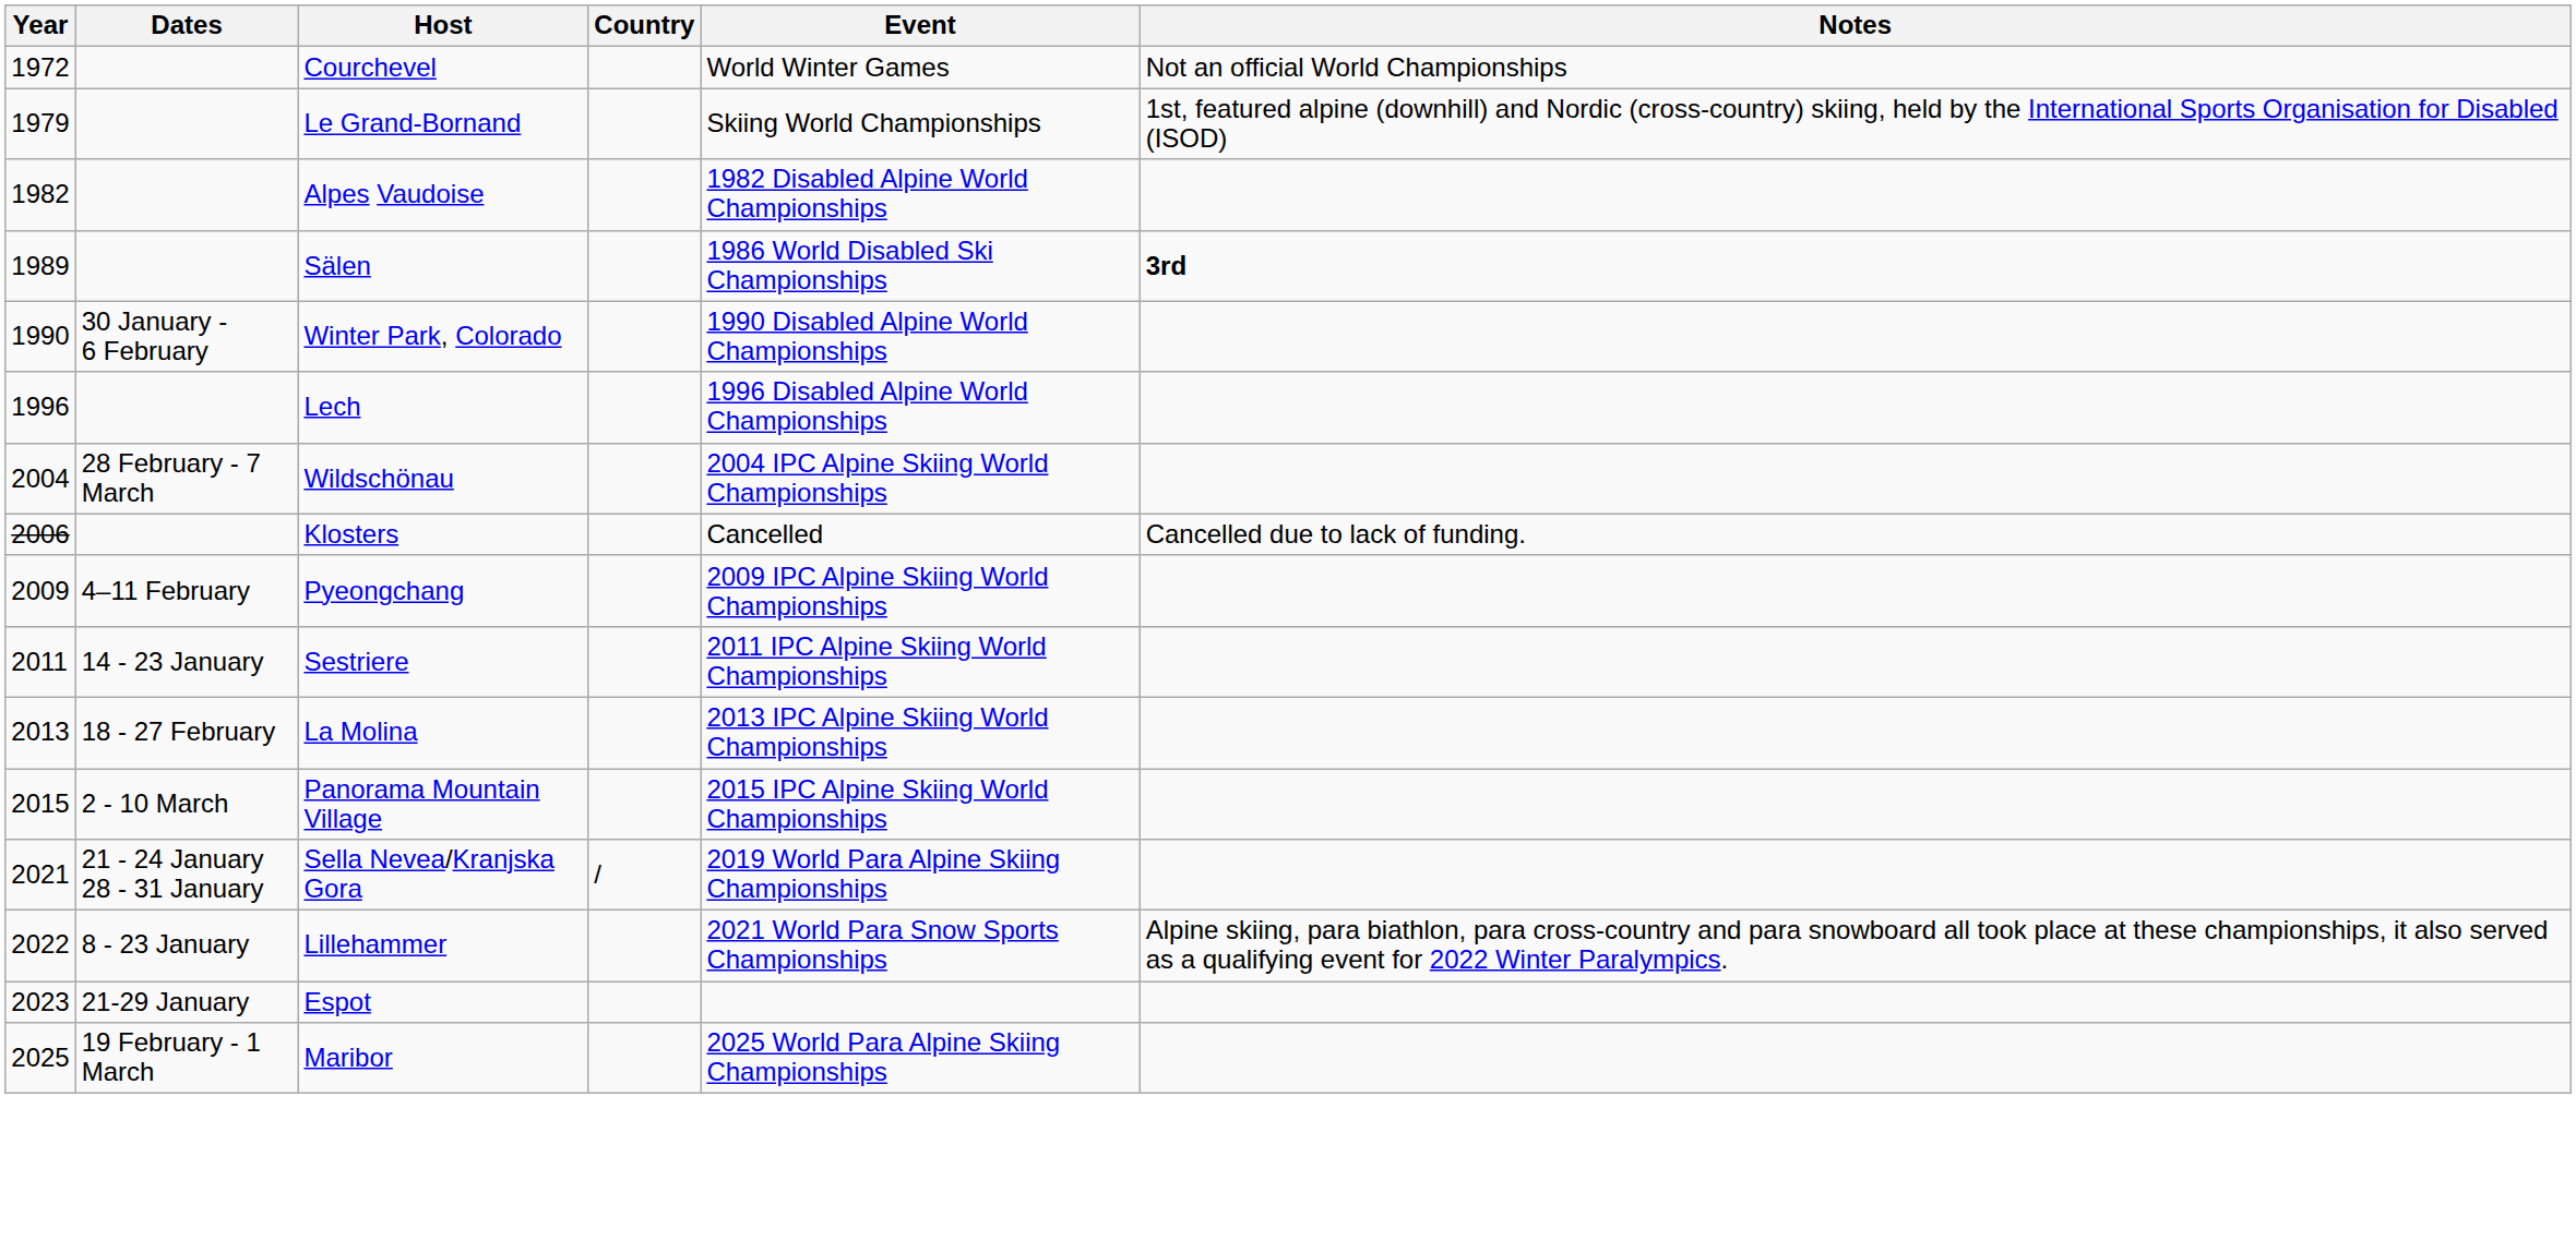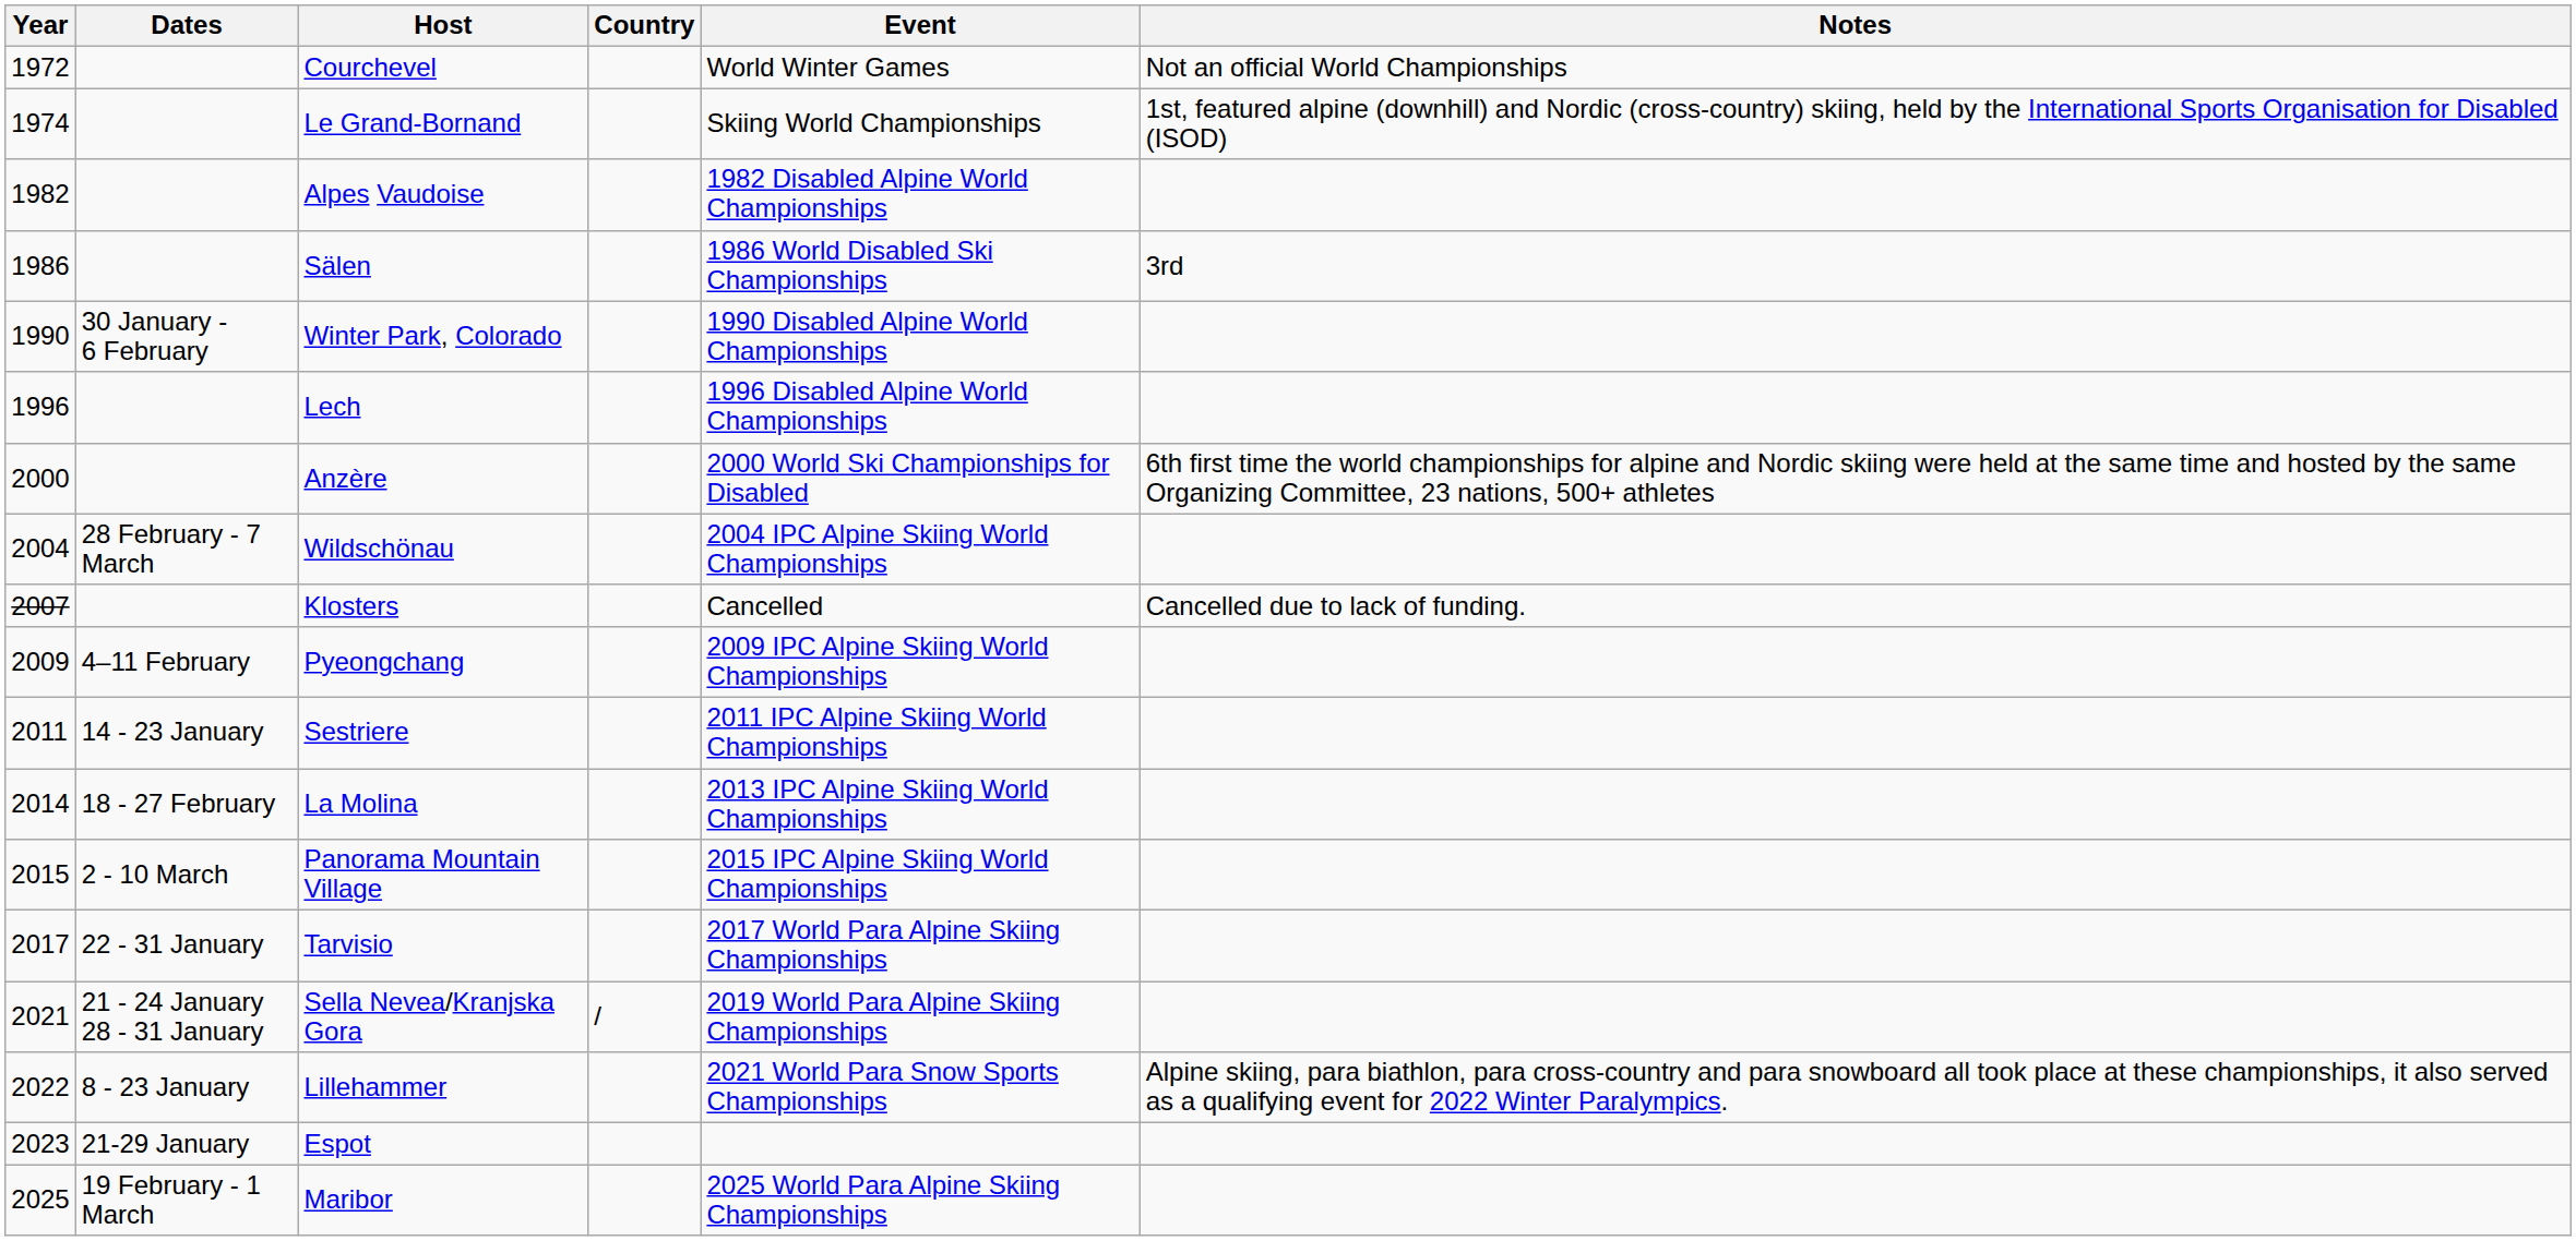 <table class="wikitable">
 <tr>
 <th>Year</th>
 <th>Dates</th>
 <th>Host</th>
 <th>Country</th>
 <th>Event</th>
 <th>Notes</th>
 </tr>
 <tr>
 <td>1972</td>
 <td></td>
 <td><a href='#'>Courchevel</a></td>
 <td></td>
 <td>World Winter Games</td>
 <td>Not an official World Championships</td>
 </tr>
 <tr>
-<td>1979</td>
+<td>1974</td>
 <td></td>
 <td><a href='#'>Le Grand-Bornand</a></td>
 <td></td>
 <td>Skiing World Championships</td>
 <td>1st, featured alpine (downhill) and Nordic (cross-country) skiing, held by the <a href='#'>International Sports Organisation for Disabled</a> (ISOD)</td>
 </tr>
 <tr>
 <td>1982</td>
 <td></td>
 <td><a href='#'>Alpes</a> <a href='#'>Vaudoise</a></td>
 <td></td>
 <td><a href='#'>1982 Disabled Alpine World Championships</a></td>
 <td></td>
 </tr>
 <tr>
-<td>1989</td>
+<td>1986</td>
 <td></td>
 <td><a href='#'>Sälen</a></td>
 <td></td>
 <td><a href='#'>1986 World Disabled Ski Championships</a></td>
-<td><strong> 3rd </strong></td>
+<td> 3rd </td>
 </tr>
 <tr>
 <td>1990</td>
 <td>30 January - <br> 6 February</td>
 <td><a href='#'>Winter Park</a>, <a href='#'>Colorado</a></td>
 <td></td>
 <td><a href='#'>1990 Disabled Alpine World Championships</a></td>
 <td></td>
 </tr>
 <tr>
 <td>1996</td>
 <td></td>
 <td><a href='#'>Lech</a></td>
 <td></td>
 <td><a href='#'>1996 Disabled Alpine World Championships</a></td>
 <td></td>
 </tr>
 <tr>
+<td>2000</td>
+<td></td>
+<td><a href='#'>Anzère</a></td>
+<td></td>
+<td><a href='#'>2000 World Ski Championships for Disabled</a></td>
+<td>6th first time the world championships for alpine and Nordic skiing were held at the same time and hosted by the same Organizing Committee, 23 nations, 500+ athletes  </td>
+</tr>
+<tr>
 <td>2004</td>
 <td>28 February - 7 March</td>
 <td><a href='#'>Wildschönau</a></td>
 <td></td>
 <td><a href='#'>2004 IPC Alpine Skiing World Championships</a></td>
 <td></td>
 </tr>
 <tr>
-<td><s>2006</s></td>
+<td><s>2007</s></td>
 <td></td>
 <td><a href='#'>Klosters</a></td>
 <td></td>
 <td>Cancelled</td>
 <td>Cancelled due to lack of funding.</td>
 </tr>
 <tr>
 <td>2009</td>
 <td>4–11 February</td>
 <td><a href='#'>Pyeongchang</a></td>
 <td></td>
 <td><a href='#'>2009 IPC Alpine Skiing World Championships</a></td>
 <td></td>
 </tr>
 <tr>
 <td>2011</td>
 <td>14 - 23 January</td>
 <td><a href='#'>Sestriere</a></td>
 <td></td>
 <td><a href='#'>2011 IPC Alpine Skiing World Championships</a></td>
 <td></td>
 </tr>
 <tr>
-<td>2013</td>
+<td>2014</td>
 <td>18 - 27 February</td>
 <td><a href='#'>La Molina</a></td>
 <td></td>
 <td><a href='#'>2013 IPC Alpine Skiing World Championships</a></td>
 <td></td>
 </tr>
 <tr>
 <td>2015</td>
 <td>2 - 10 March</td>
 <td><a href='#'>Panorama Mountain Village</a></td>
 <td></td>
 <td><a href='#'>2015 IPC Alpine Skiing World Championships</a></td>
+<td></td>
+</tr>
+<tr>
+<td>2017</td>
+<td>22 - 31 January</td>
+<td><a href='#'>Tarvisio</a></td>
+<td></td>
+<td><a href='#'>2017 World Para Alpine Skiing Championships</a></td>
 <td></td>
 </tr>
 <tr>
 <td>2021</td>
 <td>21 - 24 January <br> 28 - 31 January</td>
 <td><a href='#'>Sella Nevea</a>/<a href='#'>Kranjska Gora</a></td>
 <td>/</td>
 <td><a href='#'>2019 World Para Alpine Skiing Championships</a></td>
 <td></td>
 </tr>
 <tr>
 <td>2022</td>
 <td>8 - 23 January</td>
 <td><a href='#'>Lillehammer</a></td>
 <td></td>
 <td><a href='#'>2021 World Para Snow Sports Championships</a></td>
 <td>Alpine skiing, para biathlon, para cross-country and para snowboard all took place at these championships, it also served as a qualifying event for <a href='#'>2022 Winter Paralympics</a>.</td>
 </tr>
 <tr>
 <td>2023</td>
 <td>21-29 January</td>
 <td><a href='#'>Espot</a></td>
 <td></td>
 <td></td>
 <td></td>
 </tr>
 <tr>
 <td>2025</td>
 <td>19 February - 1 March</td>
 <td><a href='#'>Maribor</a></td>
 <td></td>
 <td><a href='#'>2025 World Para Alpine Skiing Championships</a></td>
 <td></td>
 </tr>
 </table>
